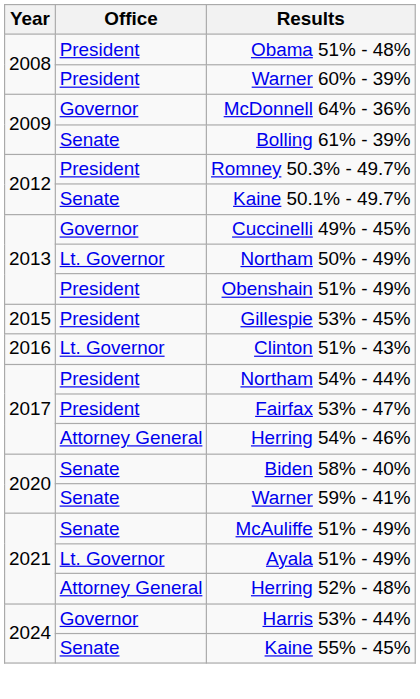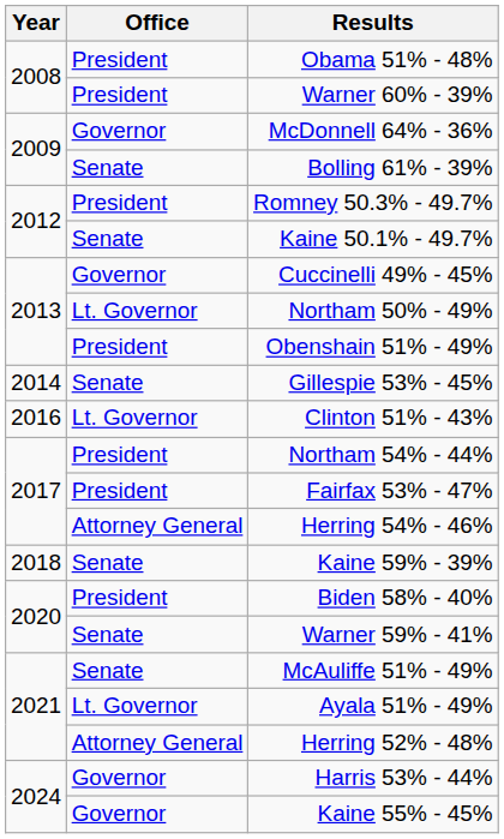 <table class=wikitable>
 <tr>
 <th>Year</th>
 <th>Office</th>
 <th>Results</th>
 </tr>
 <tr>
 <td rowspan=2>2008</td>
 <td><a href='#'>President</a></td>
 <td align="right" ><a href='#'>Obama</a> 51% - 48%</td>
 </tr>
 <tr>
 <td><a href='#'>President</a></td>
 <td align="right" ><a href='#'>Warner</a> 60% - 39%</td>
 </tr>
 <tr>
 <td rowspan=2>2009</td>
 <td><a href='#'>Governor</a></td>
 <td align="right" ><a href='#'>McDonnell</a> 64% - 36%</td>
 </tr>
 <tr>
 <td><a href='#'>Senate</a></td>
 <td align="right" ><a href='#'>Bolling</a> 61% - 39%</td>
 </tr>
 <tr>
 <td rowspan=2>2012</td>
 <td><a href='#'>President</a></td>
 <td align="right" ><a href='#'>Romney</a> 50.3% - 49.7%</td>
 </tr>
 <tr>
 <td><a href='#'>Senate</a></td>
 <td align="right" ><a href='#'>Kaine</a> 50.1% - 49.7%</td>
 </tr>
 <tr>
 <td rowspan=3>2013</td>
 <td><a href='#'>Governor</a></td>
 <td align="right" ><a href='#'>Cuccinelli</a> 49% - 45%</td>
 </tr>
 <tr>
 <td><a href='#'>Lt. Governor</a></td>
 <td align="right" ><a href='#'>Northam</a> 50% - 49%</td>
 </tr>
 <tr>
 <td><a href='#'>President</a></td>
 <td align="right" ><a href='#'>Obenshain</a> 51% - 49%</td>
 </tr>
 <tr>
-<td>2015</td>
-<td><a href='#'>President</a></td>
+<td>2014</td>
+<td><a href='#'>Senate</a></td>
 <td align="right" ><a href='#'>Gillespie</a> 53% - 45%</td>
 </tr>
 <tr>
 <td>2016</td>
 <td><a href='#'>Lt. Governor</a></td>
 <td align="right" ><a href='#'>Clinton</a> 51% - 43%</td>
 </tr>
 <tr>
 <td rowspan=3>2017</td>
 <td><a href='#'>President</a></td>
 <td align="right" ><a href='#'>Northam</a> 54% - 44%</td>
 </tr>
 <tr>
 <td><a href='#'>President</a></td>
 <td align="right" ><a href='#'>Fairfax</a> 53% - 47%</td>
 </tr>
 <tr>
 <td><a href='#'>Attorney General</a></td>
 <td align="right" ><a href='#'>Herring</a> 54% - 46%</td>
 </tr>
 <tr>
+<td>2018</td>
+<td><a href='#'>Senate</a></td>
+<td align="right" ><a href='#'>Kaine</a> 59% - 39%</td>
+</tr>
+<tr>
 <td rowspan=2>2020</td>
-<td><a href='#'>Senate</a></td>
+<td><a href='#'>President</a></td>
 <td align="right" ><a href='#'>Biden</a> 58% - 40%</td>
 </tr>
 <tr>
 <td><a href='#'>Senate</a></td>
 <td align="right" ><a href='#'>Warner</a> 59% - 41%</td>
 </tr>
 <tr>
 <td rowspan=3>2021</td>
 <td><a href='#'>Senate</a></td>
 <td align="right" ><a href='#'>McAuliffe</a> 51% - 49%</td>
 </tr>
 <tr>
 <td><a href='#'>Lt. Governor</a></td>
 <td align="right" ><a href='#'>Ayala</a> 51% - 49%</td>
 </tr>
 <tr>
 <td><a href='#'>Attorney General</a></td>
 <td align="right" ><a href='#'>Herring</a> 52% - 48%</td>
 </tr>
 <tr>
 <td rowspan=2>2024</td>
 <td><a href='#'>Governor</a></td>
 <td align="right" ><a href='#'>Harris</a> 53% - 44%</td>
 </tr>
 <tr>
-<td><a href='#'>Senate</a></td>
+<td><a href='#'>Governor</a></td>
 <td align="right" ><a href='#'>Kaine</a> 55% - 45%</td>
 </tr>
 </table>
